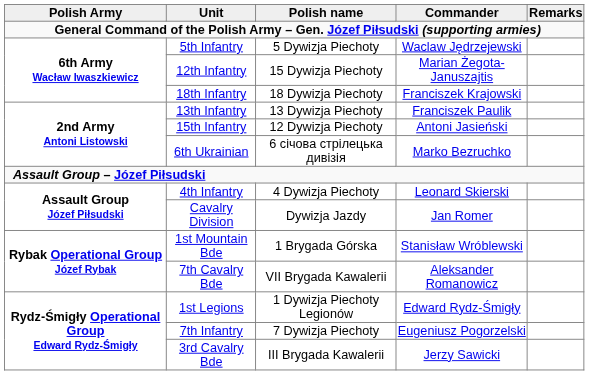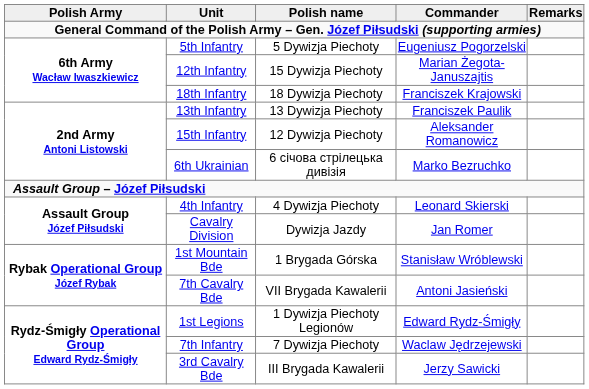 <table border="1" cellpadding="1" cellspacing="0" width="100%" style="font-size: 85%; border: gray solid 1px; border-collapse: collapse; text-align: center;">
 <tr style="background:#EFEFEF;">
 <th>Polish Army</th>
 <th>Unit</th>
 <th>Polish name</th>
 <th>Commander</th>
 <th>Remarks</th>
 </tr>
 <tr>
 <th colspan="14" style="background: #f9f9f9; text-align: center;">  General Command of the Polish Army – Gen. <a href='#'>Józef Piłsudski</a> <em>(supporting armies)</em></th>
 </tr>
 <tr>
 <th rowspan="3">6th Army<br><small><a href='#'>Wacław Iwaszkiewicz</a></small></th>
 <td><a href='#'>5th Infantry</a></td>
 <td>5 Dywizja Piechoty</td>
-<td><a href='#'>Waclaw Jędrzejewski</a></td>
+<td><a href='#'>Eugeniusz Pogorzelski</a></td>
 <td></td>
 </tr>
 <tr>
 <td><a href='#'>12th Infantry</a></td>
 <td>15 Dywizja Piechoty</td>
 <td><a href='#'>Marian Żegota-Januszajtis</a></td>
 <td></td>
 </tr>
 <tr>
 <td><a href='#'>18th Infantry</a></td>
 <td>18 Dywizja Piechoty</td>
 <td><a href='#'>Franciszek Krajowski</a></td>
 <td></td>
 </tr>
 <tr>
 <th rowspan="3">2nd Army<br><small><a href='#'>Antoni Listowski</a></small></th>
 <td><a href='#'>13th Infantry</a></td>
 <td>13 Dywizja Piechoty</td>
 <td><a href='#'>Franciszek Paulik</a></td>
 <td></td>
 </tr>
 <tr>
 <td><a href='#'>15th Infantry</a></td>
 <td>12 Dywizja Piechoty</td>
-<td><a href='#'>Antoni Jasieński</a></td>
+<td><a href='#'>Aleksander Romanowicz</a></td>
 <td></td>
 </tr>
 <tr>
 <td><a href='#'>6th Ukrainian</a></td>
 <td>6 січова стрілецька дивізія</td>
 <td><a href='#'>Marko Bezruchko</a></td>
 <td></td>
 </tr>
 <tr>
 <th colspan="14" style="background: #f9f9f9; text-align: left;">  <em>Assault Group</em> – <a href='#'>Józef Piłsudski</a></th>
 </tr>
 <tr>
 <th rowspan="2">Assault Group<br><small><a href='#'>Józef Piłsudski</a></small></th>
 <td><a href='#'>4th Infantry</a></td>
 <td>4 Dywizja Piechoty</td>
 <td><a href='#'>Leonard Skierski</a></td>
 <td></td>
 </tr>
 <tr>
 <td><a href='#'>Cavalry Division</a></td>
 <td>Dywizja Jazdy</td>
 <td><a href='#'>Jan Romer</a></td>
 <td></td>
 </tr>
 <tr>
 <th rowspan="2">Rybak <a href='#'>Operational Group</a><br><small><a href='#'>Józef Rybak</a></small></th>
 <td><a href='#'>1st Mountain Bde</a></td>
 <td>1 Brygada Górska</td>
 <td><a href='#'>Stanisław Wróblewski</a></td>
 <td></td>
 </tr>
 <tr>
 <td><a href='#'>7th Cavalry Bde</a></td>
 <td>VII Brygada Kawalerii</td>
-<td><a href='#'>Aleksander Romanowicz</a></td>
+<td><a href='#'>Antoni Jasieński</a></td>
 <td></td>
 </tr>
 <tr>
 <th rowspan="3">Rydz-Śmigły <a href='#'>Operational Group</a><br><small><a href='#'>Edward Rydz-Śmigły</a></small></th>
 <td><a href='#'>1st Legions</a></td>
 <td>1 Dywizja Piechoty Legionów</td>
 <td><a href='#'>Edward Rydz-Śmigły</a></td>
 <td></td>
 </tr>
 <tr>
 <td><a href='#'>7th Infantry</a></td>
 <td>7 Dywizja Piechoty</td>
-<td><a href='#'>Eugeniusz Pogorzelski</a></td>
+<td><a href='#'>Waclaw Jędrzejewski</a></td>
 <td></td>
 </tr>
 <tr>
 <td><a href='#'>3rd Cavalry Bde</a></td>
 <td>III Brygada Kawalerii</td>
 <td><a href='#'>Jerzy Sawicki</a></td>
 <td></td>
 </tr>
 </table>
